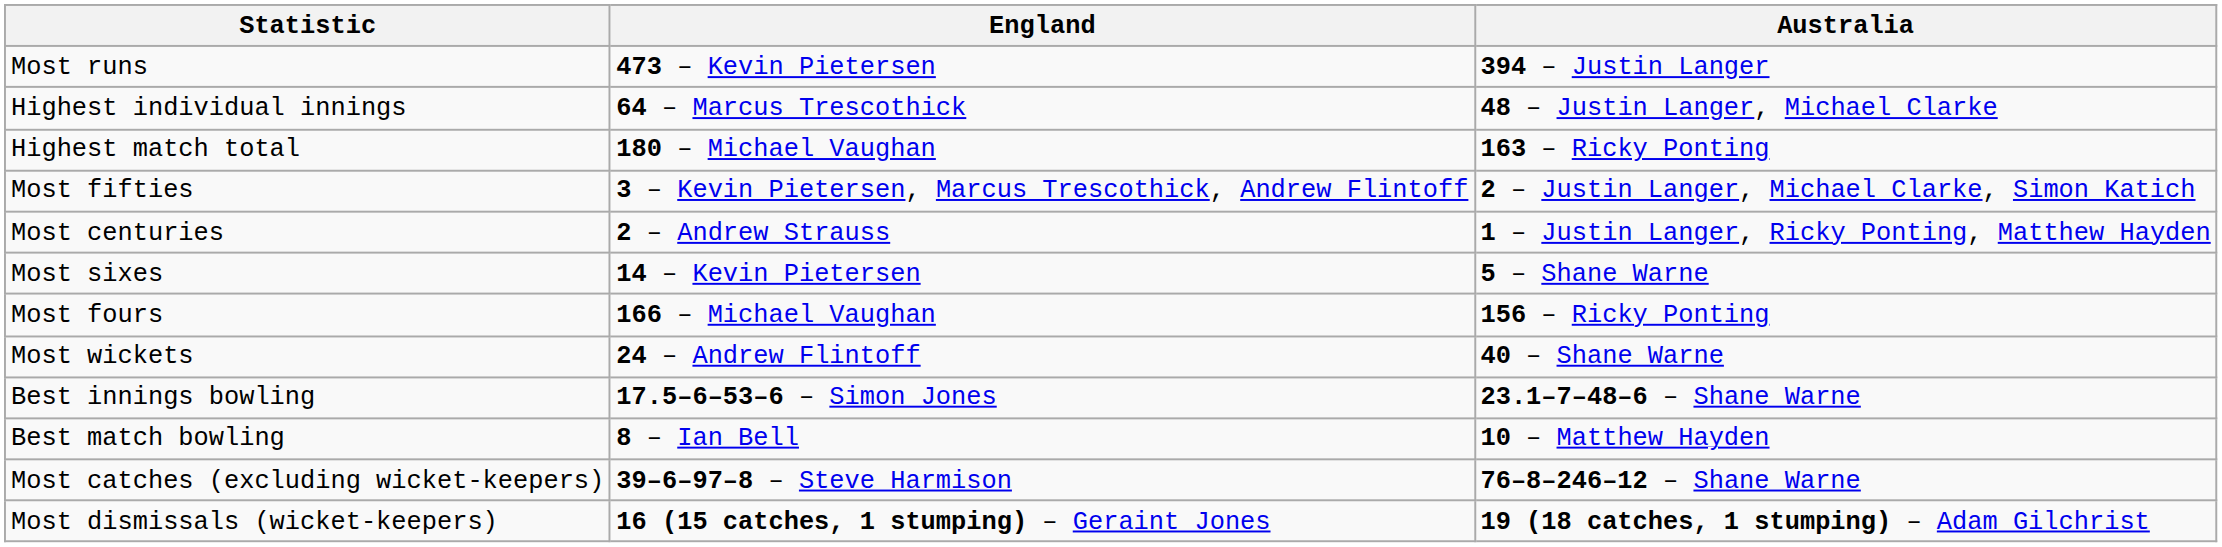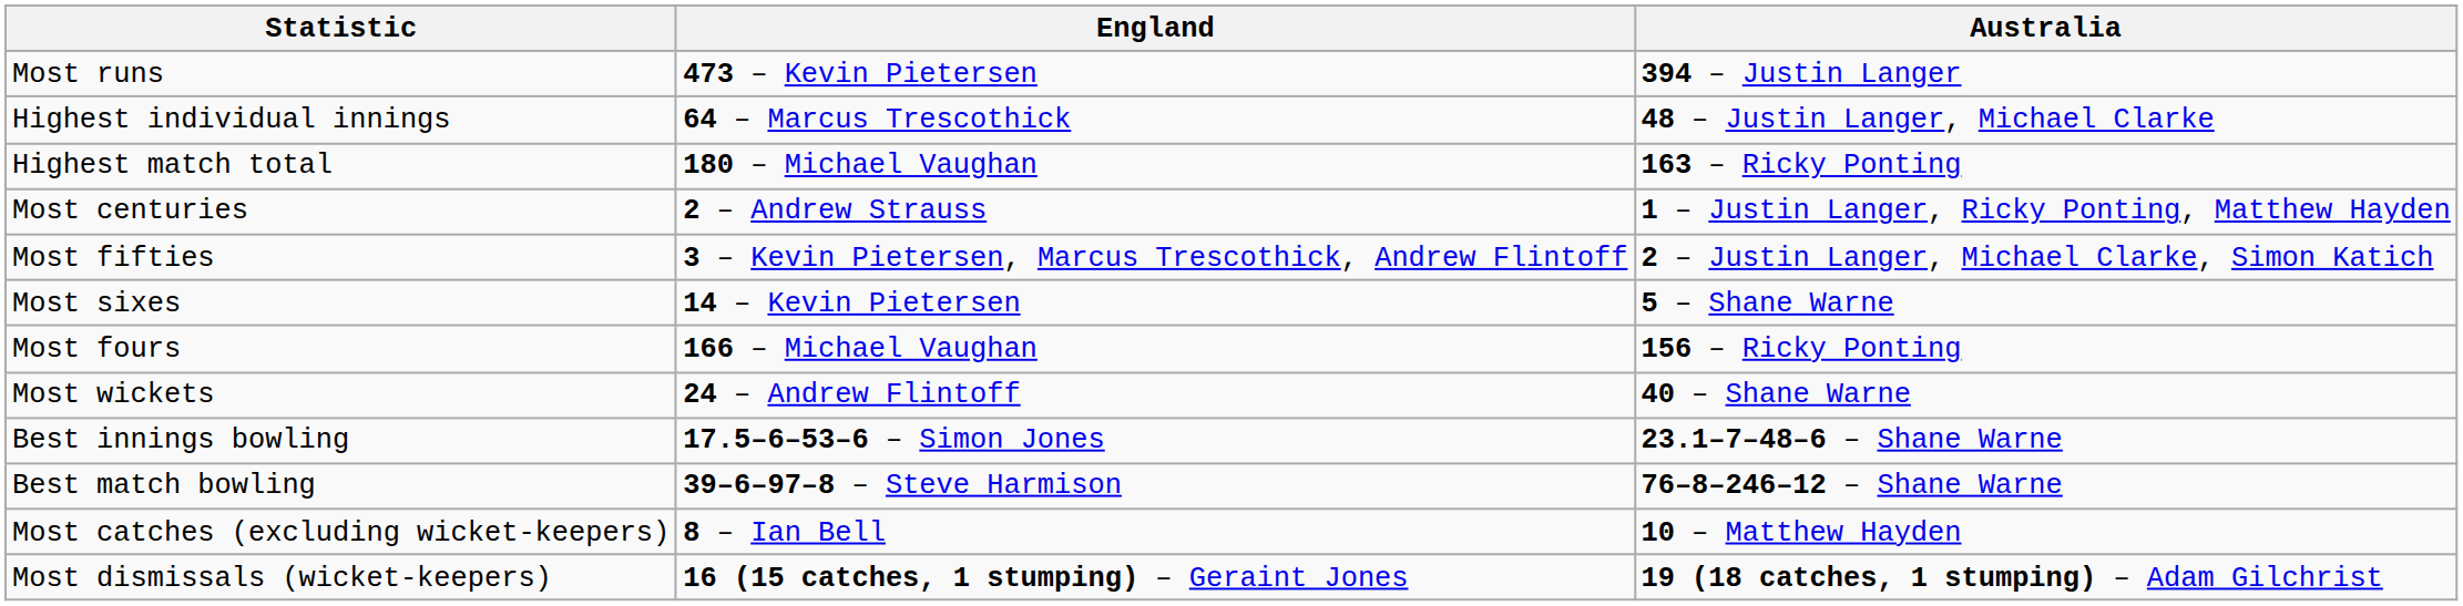 <table class="wikitable">
 <tr>
 <th>Statistic</th>
 <th>England</th>
 <th>Australia</th>
 </tr>
 <tr>
 <td>Most runs</td>
 <td><strong>473</strong> – <a href='#'>Kevin Pietersen</a></td>
 <td><strong>394</strong> – <a href='#'>Justin Langer</a></td>
 </tr>
 <tr>
 <td>Highest individual innings</td>
 <td><strong>64</strong> – <a href='#'>Marcus Trescothick</a></td>
 <td><strong>48</strong> – <a href='#'>Justin Langer</a>, <a href='#'>Michael Clarke</a></td>
 </tr>
 <tr>
 <td>Highest match total</td>
 <td><strong>180</strong> – <a href='#'>Michael Vaughan</a></td>
 <td><strong>163</strong> – <a href='#'>Ricky Ponting</a></td>
 </tr>
 <tr>
+<td>Most centuries</td>
+<td><strong>2</strong> – <a href='#'>Andrew Strauss</a></td>
+<td><strong>1</strong> – <a href='#'>Justin Langer</a>, <a href='#'>Ricky Ponting</a>, <a href='#'>Matthew Hayden</a></td>
+</tr>
+<tr>
 <td>Most fifties</td>
 <td><strong>3</strong> – <a href='#'>Kevin Pietersen</a>, <a href='#'>Marcus Trescothick</a>, <a href='#'>Andrew Flintoff</a></td>
 <td><strong>2</strong> – <a href='#'>Justin Langer</a>, <a href='#'>Michael Clarke</a>, <a href='#'>Simon Katich</a></td>
-</tr>
-<tr>
-<td>Most centuries</td>
-<td><strong>2</strong> – <a href='#'>Andrew Strauss</a></td>
-<td><strong>1</strong> – <a href='#'>Justin Langer</a>, <a href='#'>Ricky Ponting</a>, <a href='#'>Matthew Hayden</a></td>
 </tr>
 <tr>
 <td>Most sixes</td>
 <td><strong>14</strong> – <a href='#'>Kevin Pietersen</a></td>
 <td><strong>5</strong> – <a href='#'>Shane Warne</a></td>
 </tr>
 <tr>
 <td>Most fours</td>
 <td><strong>166</strong> – <a href='#'>Michael Vaughan</a></td>
 <td><strong>156</strong> – <a href='#'>Ricky Ponting</a></td>
 </tr>
 <tr>
 <td>Most wickets</td>
 <td><strong>24</strong> – <a href='#'>Andrew Flintoff</a></td>
 <td><strong>40</strong> – <a href='#'>Shane Warne</a></td>
 </tr>
 <tr>
 <td>Best innings bowling</td>
 <td><strong>17.5–6–53–6</strong> – <a href='#'>Simon Jones</a></td>
 <td><strong>23.1–7–48–6</strong> – <a href='#'>Shane Warne</a></td>
 </tr>
 <tr>
 <td>Best match bowling</td>
-<td><strong>8</strong> – <a href='#'>Ian Bell</a></td>
-<td><strong>10</strong> – <a href='#'>Matthew Hayden</a></td>
+<td><strong>39–6–97–8</strong> – <a href='#'>Steve Harmison</a></td>
+<td><strong>76–8–246–12</strong> – <a href='#'>Shane Warne</a></td>
 </tr>
 <tr>
 <td>Most catches (excluding wicket-keepers)</td>
-<td><strong>39–6–97–8</strong> – <a href='#'>Steve Harmison</a></td>
-<td><strong>76–8–246–12</strong> – <a href='#'>Shane Warne</a></td>
+<td><strong>8</strong> – <a href='#'>Ian Bell</a></td>
+<td><strong>10</strong> – <a href='#'>Matthew Hayden</a></td>
 </tr>
 <tr>
 <td>Most dismissals (wicket-keepers)</td>
 <td><strong>16 (15 catches, 1 stumping)</strong> – <a href='#'>Geraint Jones</a></td>
 <td><strong>19 (18 catches, 1 stumping)</strong> – <a href='#'>Adam Gilchrist</a></td>
 </tr>
 </table>
